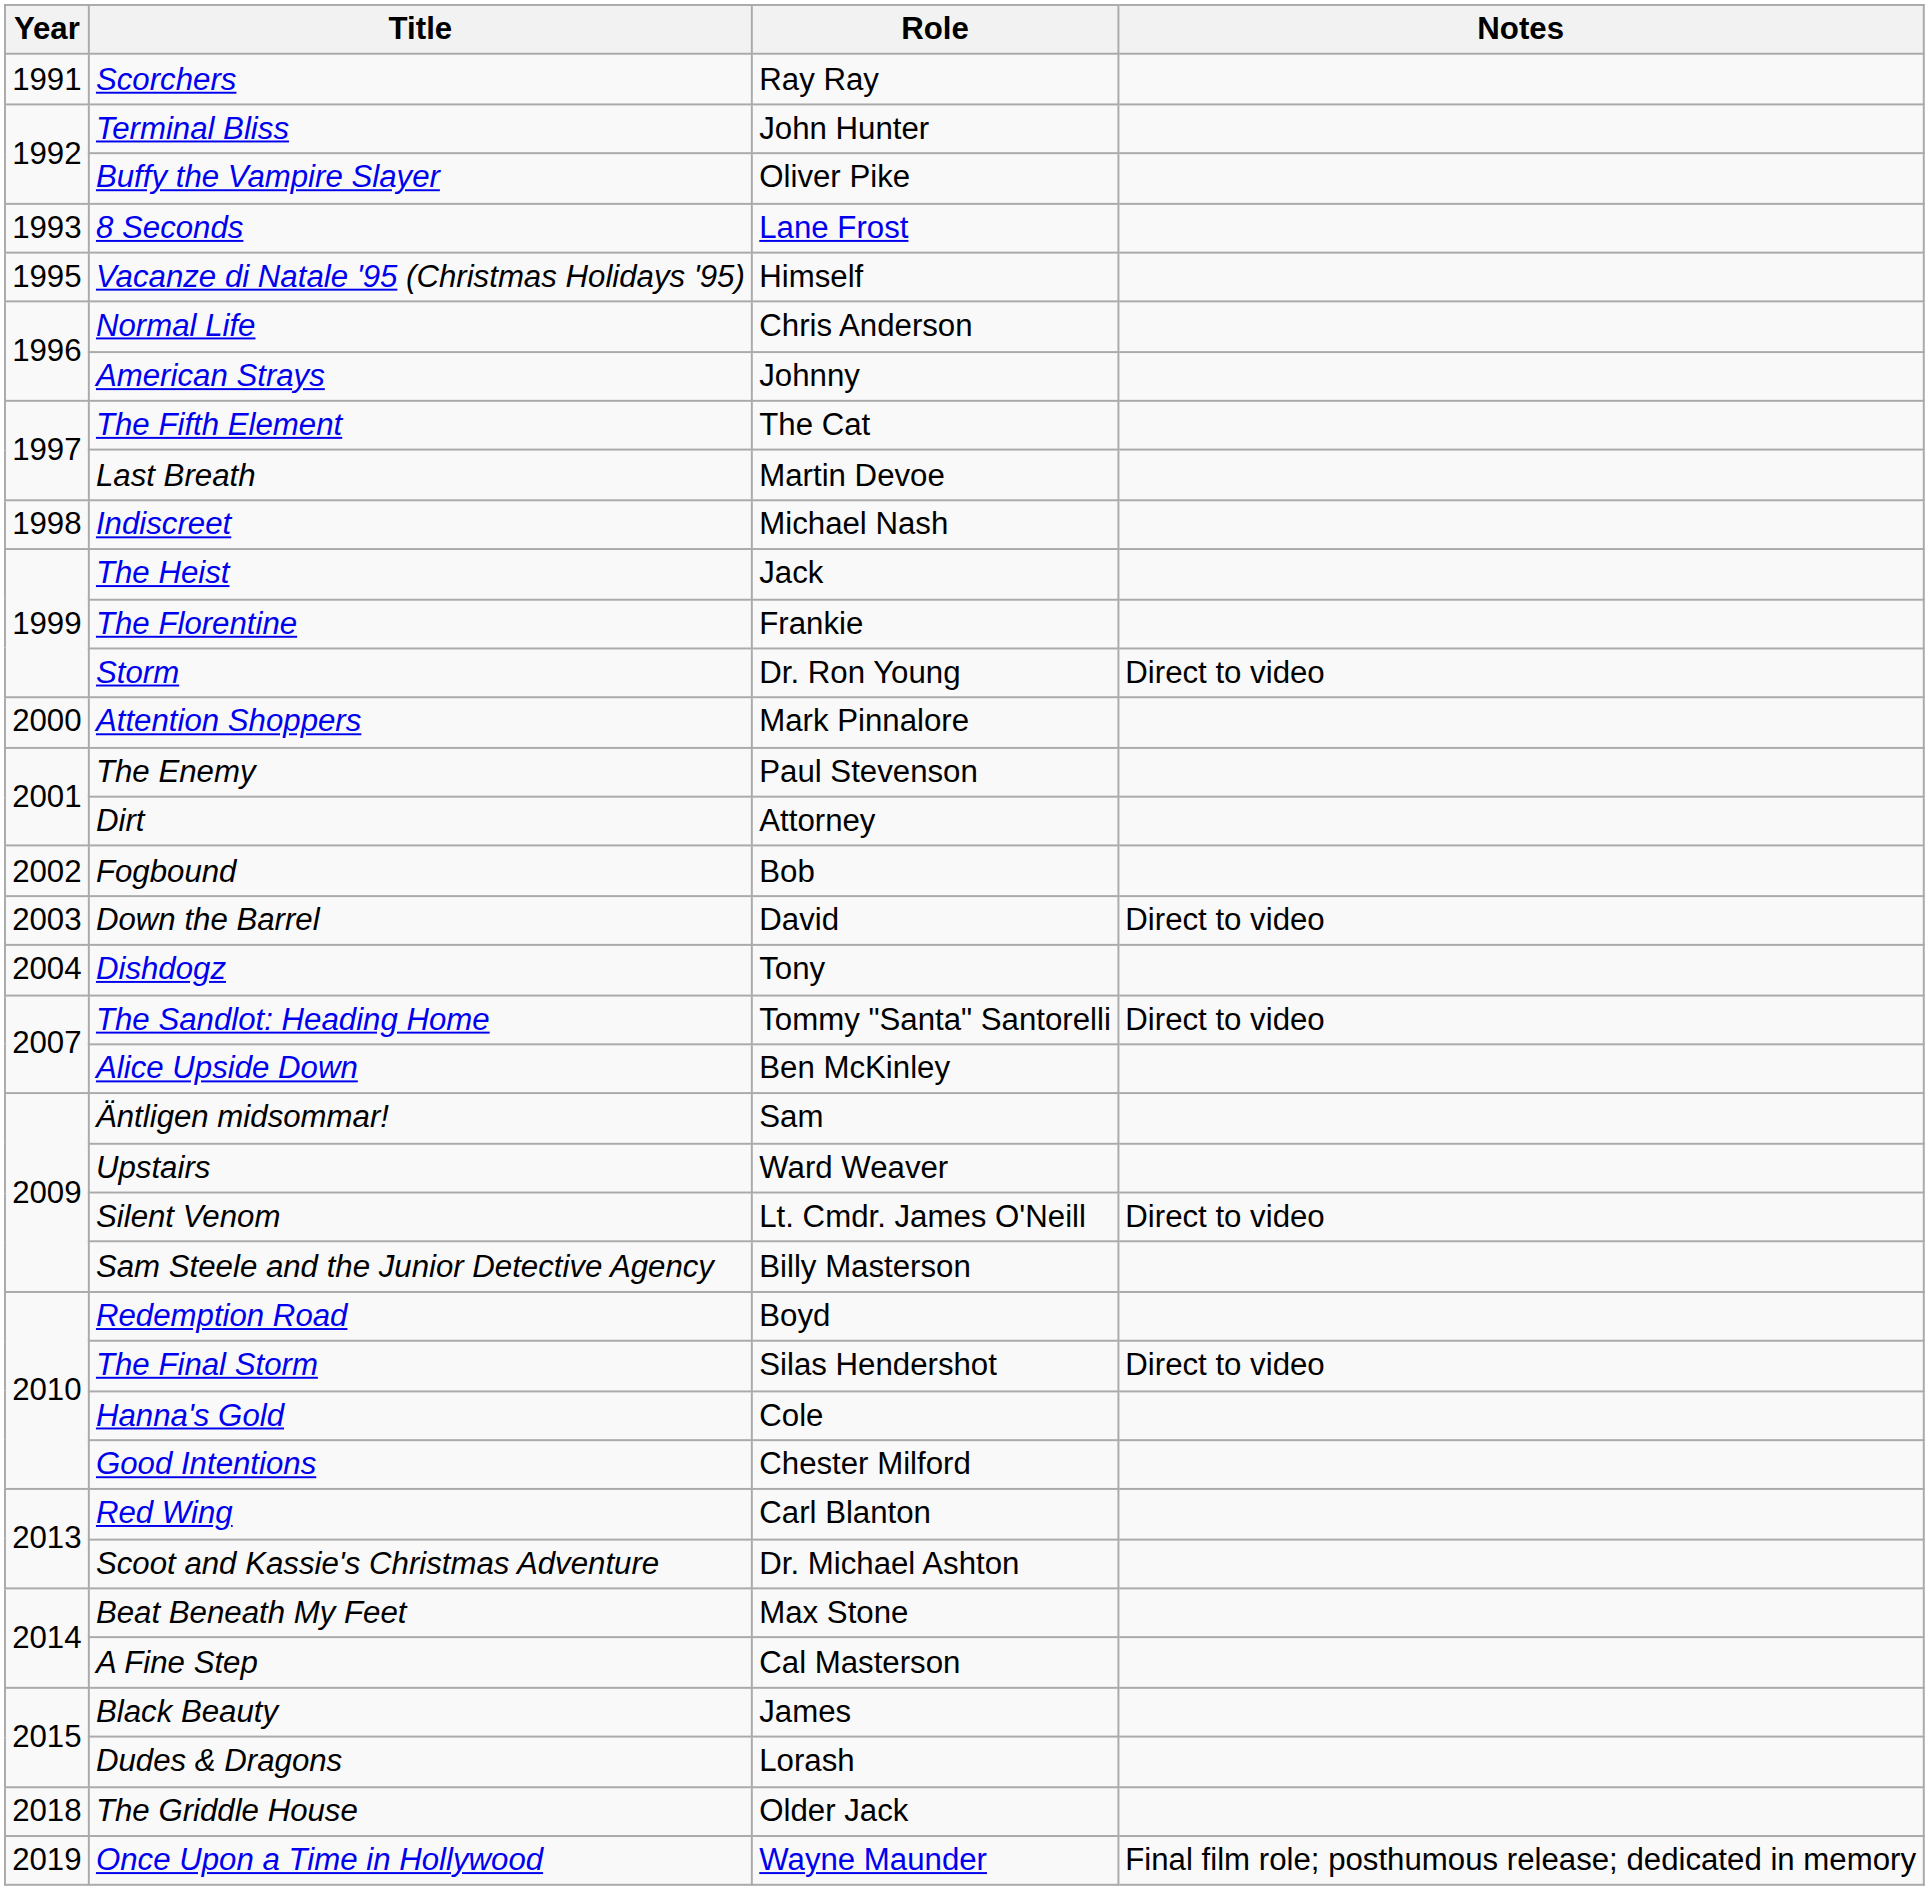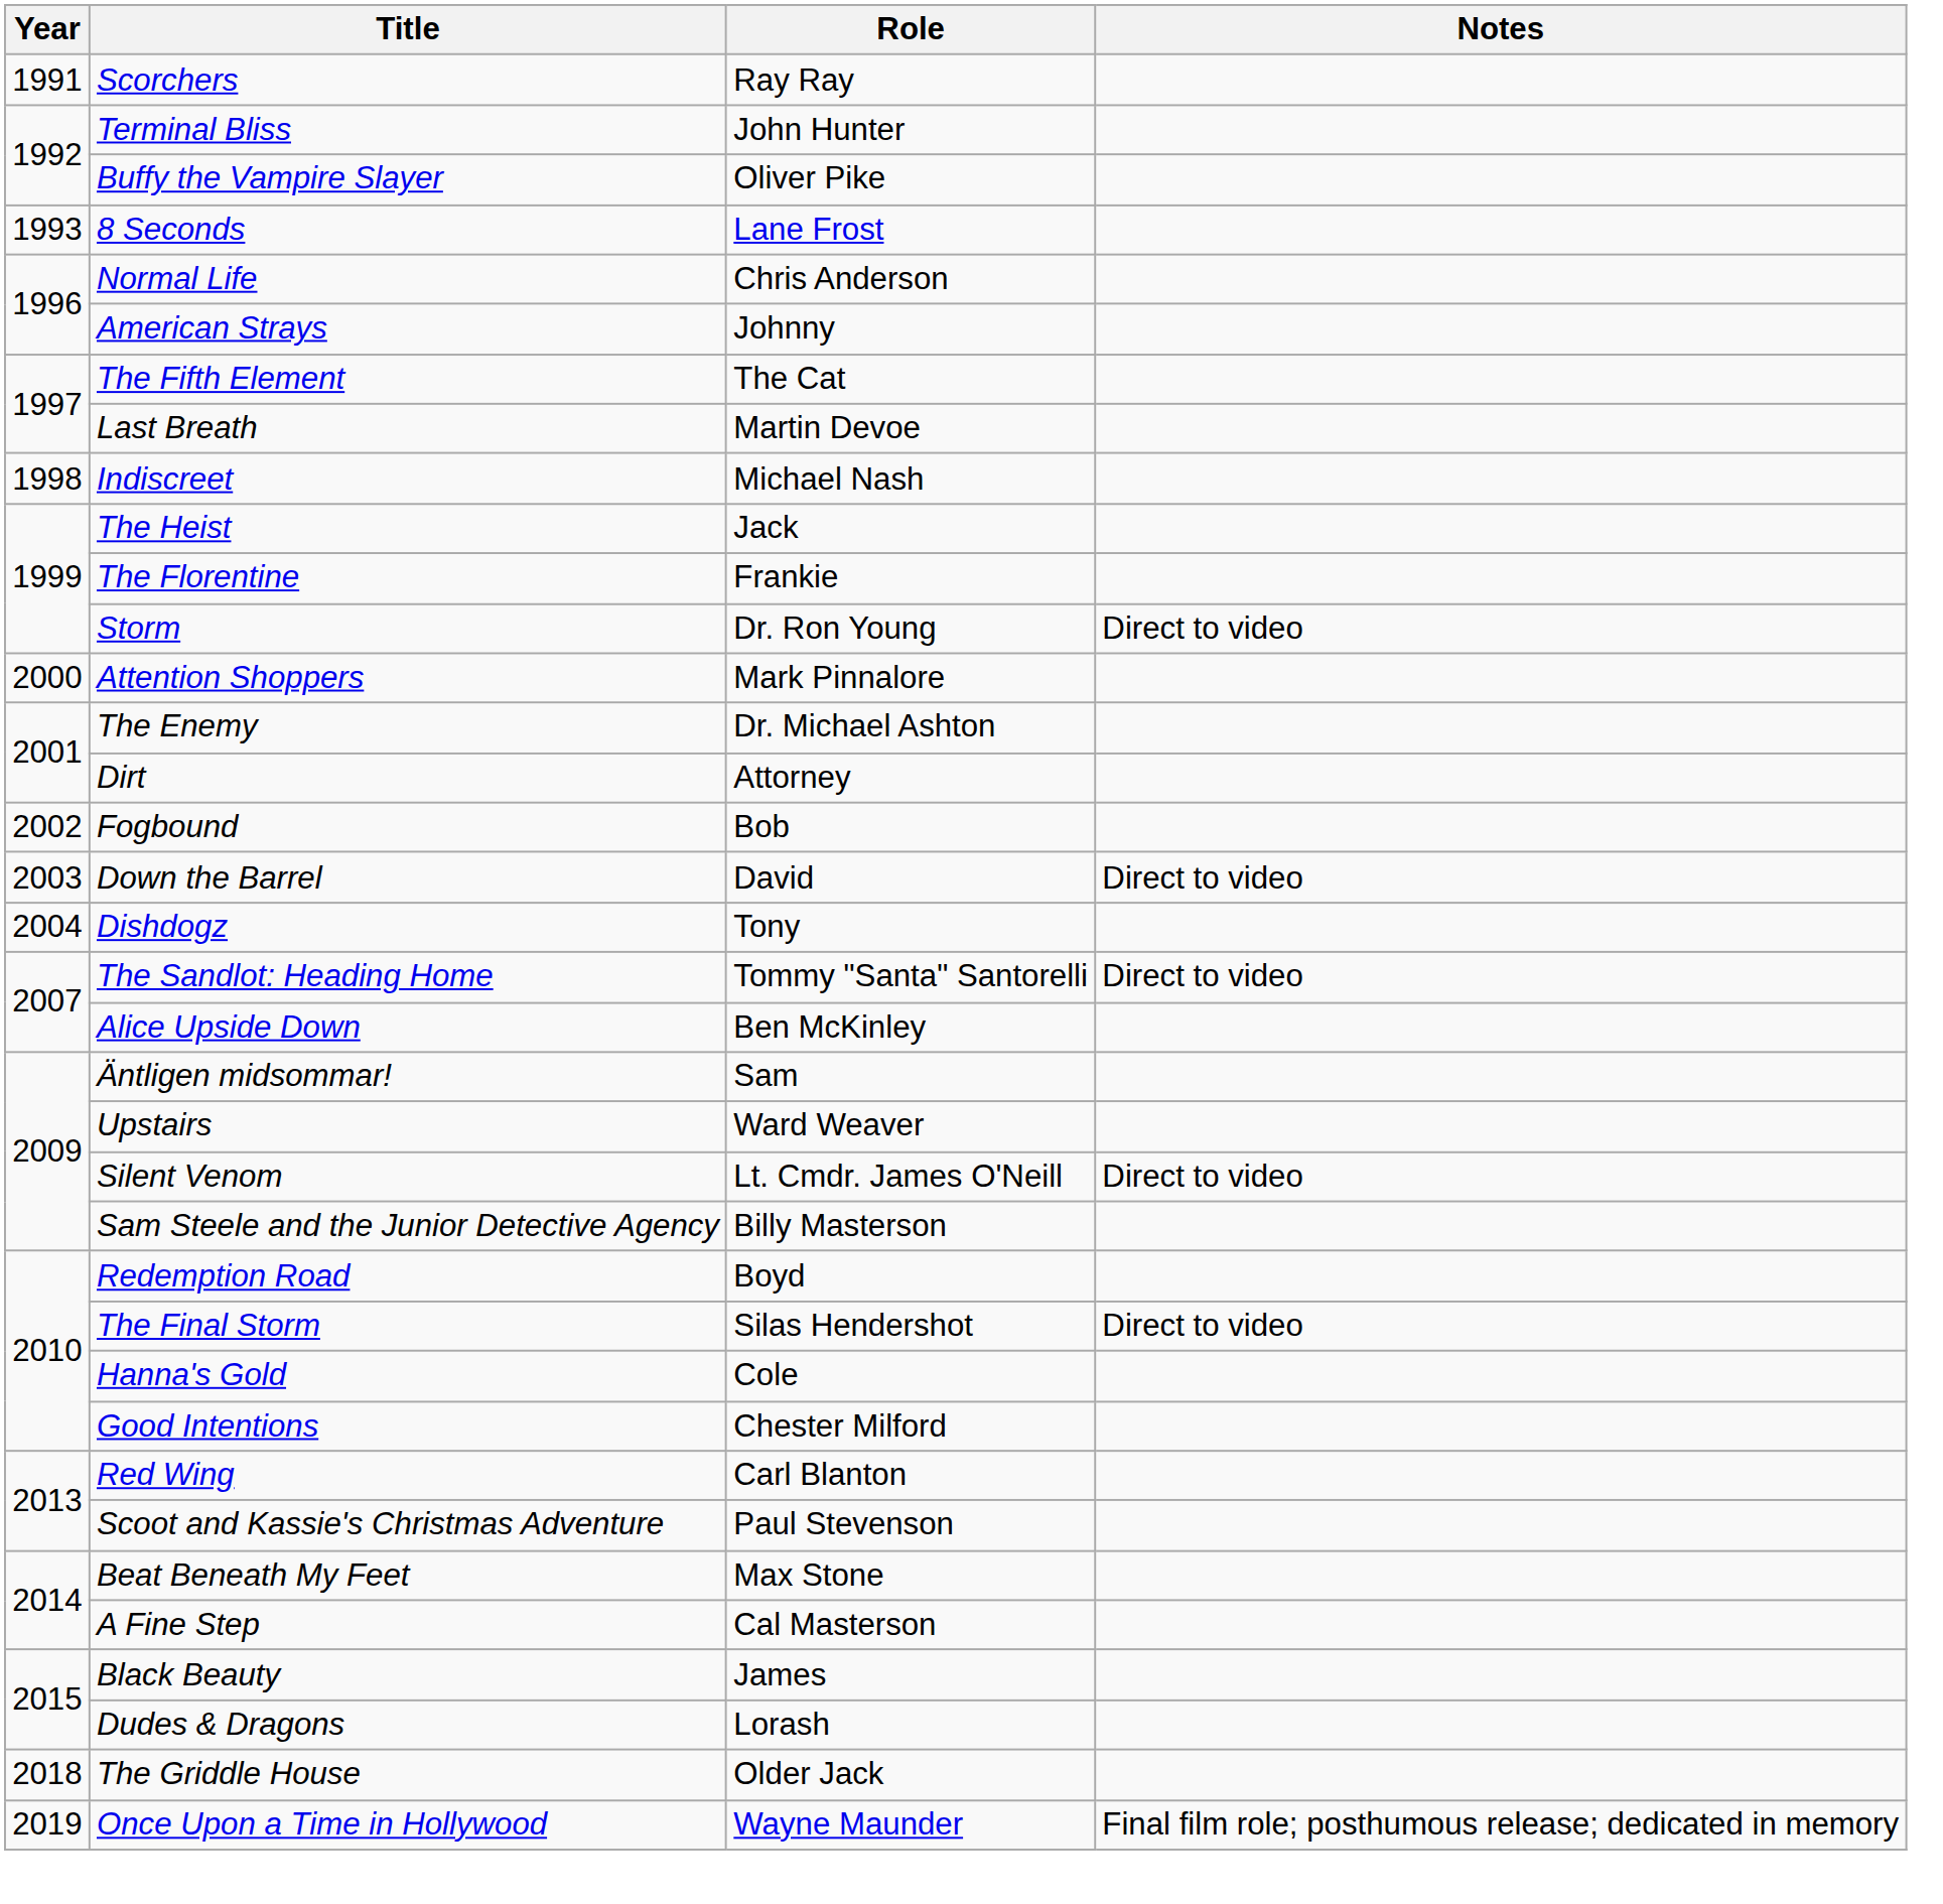 <table class="wikitable sortable">
 <tr>
 <th>Year</th>
 <th>Title</th>
 <th>Role</th>
 <th class="unsortable">Notes</th>
 </tr>
 <tr>
 <td>1991</td>
 <td><em><a href='#'>Scorchers</a></em></td>
 <td>Ray Ray</td>
 <td></td>
 </tr>
 <tr>
 <td rowspan=2>1992</td>
 <td><em><a href='#'>Terminal Bliss</a></em></td>
 <td>John Hunter</td>
 <td></td>
 </tr>
 <tr>
 <td><em><a href='#'>Buffy the Vampire Slayer</a></em></td>
 <td>Oliver Pike</td>
 <td></td>
 </tr>
 <tr>
 <td>1993</td>
 <td><em><a href='#'>8 Seconds</a></em></td>
 <td><a href='#'>Lane Frost</a></td>
-<td></td>
-</tr>
-<tr>
-<td>1995</td>
-<td><em><a href='#'>Vacanze di Natale '95</a> (Christmas Holidays '95)</em></td>
-<td>Himself</td>
 <td></td>
 </tr>
 <tr>
 <td rowspan=2>1996</td>
 <td><em><a href='#'>Normal Life</a></em></td>
 <td>Chris Anderson</td>
 <td></td>
 </tr>
 <tr>
 <td><em><a href='#'>American Strays</a></em></td>
 <td>Johnny</td>
 <td></td>
 </tr>
 <tr>
 <td rowspan=2>1997</td>
 <td><em><a href='#'>The Fifth Element</a></em></td>
 <td>The Cat</td>
 <td></td>
 </tr>
 <tr>
 <td><em>Last Breath</em></td>
 <td>Martin Devoe</td>
 <td></td>
 </tr>
 <tr>
 <td>1998</td>
 <td><em><a href='#'>Indiscreet</a></em></td>
 <td>Michael Nash</td>
 <td></td>
 </tr>
 <tr>
 <td rowspan=3>1999</td>
 <td><em><a href='#'>The Heist</a></em></td>
 <td>Jack</td>
 <td></td>
 </tr>
 <tr>
 <td><em><a href='#'>The Florentine</a></em></td>
 <td>Frankie</td>
 <td></td>
 </tr>
 <tr>
 <td><em><a href='#'>Storm</a></em></td>
 <td>Dr. Ron Young</td>
 <td>Direct to video</td>
 </tr>
 <tr>
 <td>2000</td>
 <td><em><a href='#'>Attention Shoppers</a></em></td>
 <td>Mark Pinnalore</td>
 <td></td>
 </tr>
 <tr>
 <td rowspan=2>2001</td>
 <td><em>The Enemy</em></td>
-<td>Paul Stevenson</td>
+<td>Dr. Michael Ashton</td>
 <td></td>
 </tr>
 <tr>
 <td><em>Dirt</em></td>
 <td>Attorney</td>
 <td></td>
 </tr>
 <tr>
 <td>2002</td>
 <td><em>Fogbound</em></td>
 <td>Bob</td>
 <td></td>
 </tr>
 <tr>
 <td>2003</td>
 <td><em>Down the Barrel</em></td>
 <td>David</td>
 <td>Direct to video</td>
 </tr>
 <tr>
 <td>2004</td>
 <td><em><a href='#'>Dishdogz</a></em></td>
 <td>Tony</td>
 <td></td>
 </tr>
 <tr>
 <td rowspan=2>2007</td>
 <td><em><a href='#'>The Sandlot: Heading Home</a></em></td>
 <td>Tommy "Santa" Santorelli</td>
 <td>Direct to video</td>
 </tr>
 <tr>
 <td><em><a href='#'>Alice Upside Down</a></em></td>
 <td>Ben McKinley</td>
 <td></td>
 </tr>
 <tr>
 <td rowspan=4>2009</td>
 <td><em>Äntligen midsommar!</em></td>
 <td>Sam</td>
 <td></td>
 </tr>
 <tr>
 <td><em>Upstairs</em></td>
 <td>Ward Weaver</td>
 <td></td>
 </tr>
 <tr>
 <td><em>Silent Venom</em></td>
 <td>Lt. Cmdr. James O'Neill</td>
 <td>Direct to video</td>
 </tr>
 <tr>
 <td><em>Sam Steele and the Junior Detective Agency</em></td>
 <td>Billy Masterson</td>
 <td></td>
 </tr>
 <tr>
 <td rowspan=4>2010</td>
 <td><em><a href='#'>Redemption Road</a></em></td>
 <td>Boyd</td>
 <td></td>
 </tr>
 <tr>
 <td><em><a href='#'>The Final Storm</a></em></td>
 <td>Silas Hendershot</td>
 <td>Direct to video</td>
 </tr>
 <tr>
 <td><em><a href='#'>Hanna's Gold</a></em></td>
 <td>Cole</td>
 <td></td>
 </tr>
 <tr>
 <td><em><a href='#'>Good Intentions</a></em></td>
 <td>Chester Milford</td>
 <td></td>
 </tr>
 <tr>
 <td rowspan=2>2013</td>
 <td><em><a href='#'>Red Wing</a></em></td>
 <td>Carl Blanton</td>
 <td></td>
 </tr>
 <tr>
 <td><em>Scoot and Kassie's Christmas Adventure</em></td>
-<td>Dr. Michael Ashton</td>
+<td>Paul Stevenson</td>
 <td></td>
 </tr>
 <tr>
 <td rowspan=2>2014</td>
 <td><em>Beat Beneath My Feet</em></td>
 <td>Max Stone</td>
 <td></td>
 </tr>
 <tr>
 <td><em>A Fine Step</em></td>
 <td>Cal Masterson</td>
 <td></td>
 </tr>
 <tr>
 <td rowspan=2>2015</td>
 <td><em>Black Beauty</em></td>
 <td>James</td>
 </tr>
 <tr>
 <td><em>Dudes & Dragons</em></td>
 <td>Lorash</td>
 <td></td>
 </tr>
 <tr>
 <td>2018</td>
 <td><em>The Griddle House</em></td>
 <td>Older Jack</td>
 <td></td>
 </tr>
 <tr>
 <td>2019</td>
 <td><em><a href='#'>Once Upon a Time in Hollywood</a></em></td>
 <td><a href='#'>Wayne Maunder</a></td>
 <td>Final film role; posthumous release; dedicated in memory</td>
 </tr>
 </table>
